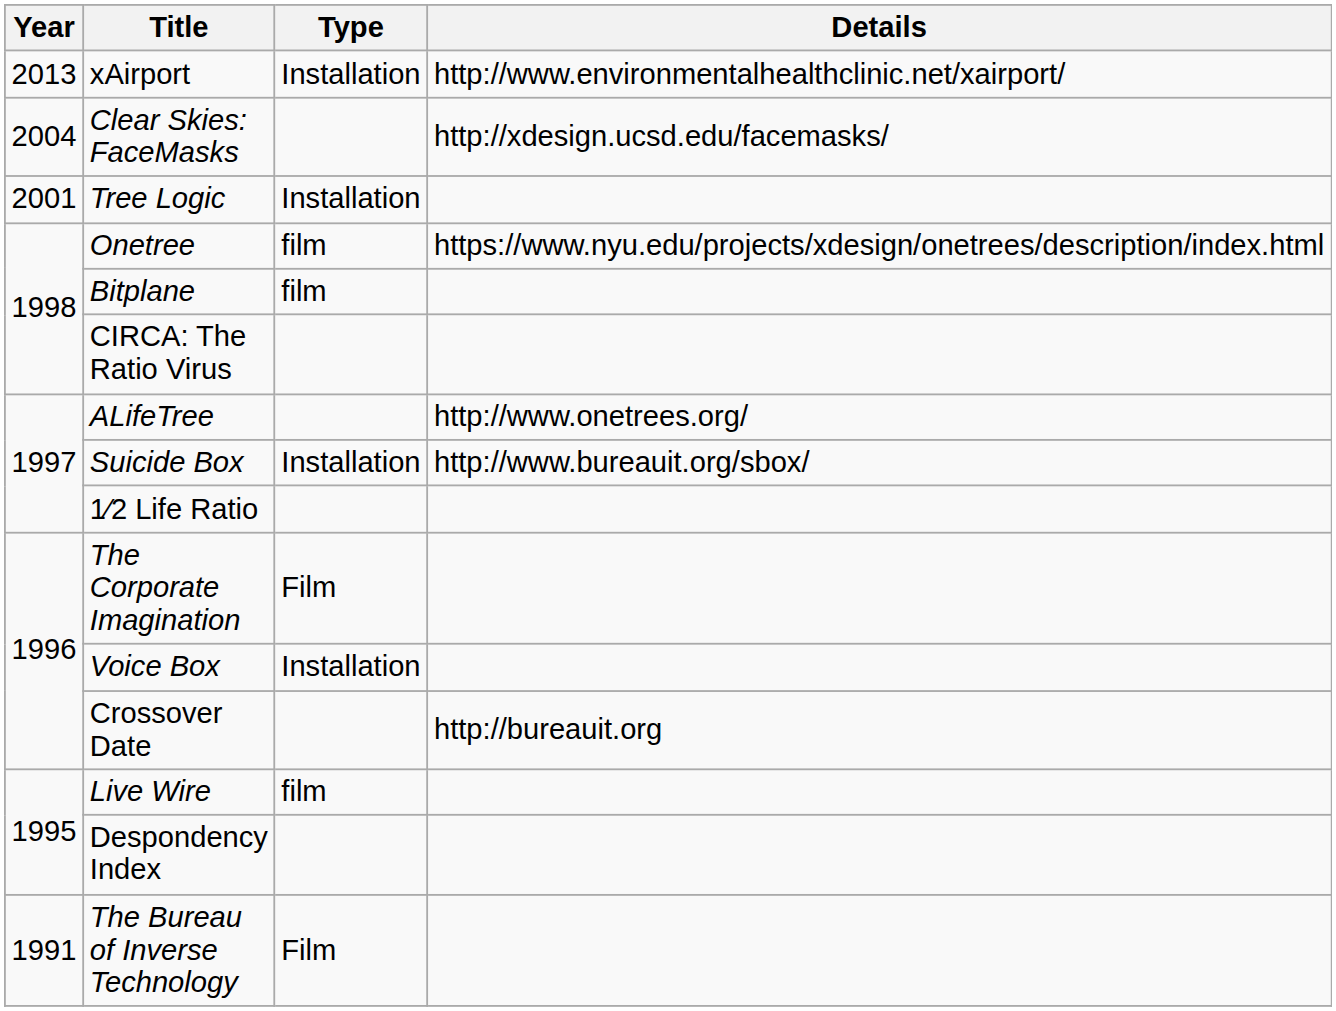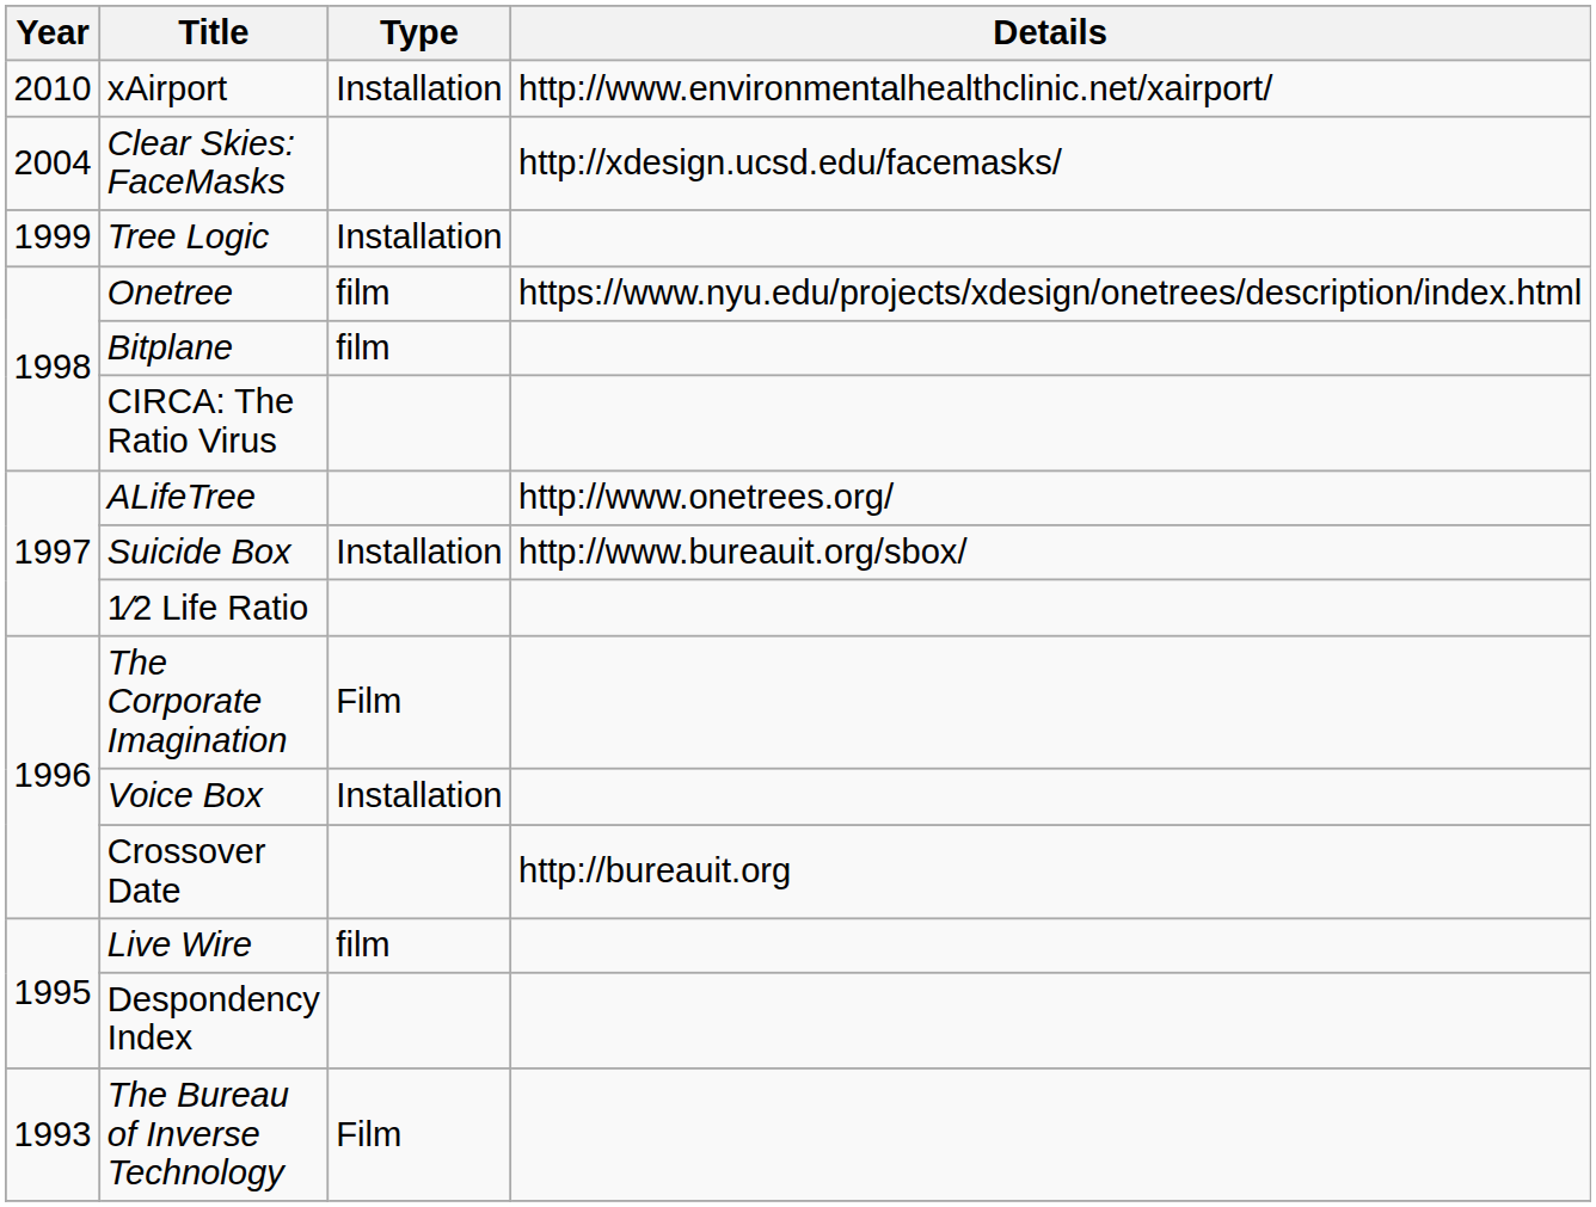 <table class="wikitable sortable">
 <tr>
 <th>Year</th>
 <th>Title</th>
 <th>Type</th>
 <th>Details</th>
 </tr>
 <tr>
-<td>2013</td>
+<td>2010</td>
 <td>xAirport</td>
 <td>Installation</td>
 <td>http://www.environmentalhealthclinic.net/xairport/</td>
 </tr>
 <tr>
 <td>2004</td>
 <td><em>Clear Skies: FaceMasks</em></td>
 <td></td>
 <td>http://xdesign.ucsd.edu/facemasks/</td>
 </tr>
 <tr>
-<td>2001</td>
+<td>1999</td>
 <td><em>Tree Logic</em></td>
 <td>Installation</td>
 <td></td>
 </tr>
 <tr>
 <td rowspan=3>1998</td>
 <td><em>Onetree</em></td>
 <td>film</td>
 <td>https://www.nyu.edu/projects/xdesign/onetrees/description/index.html</td>
 </tr>
 <tr>
 <td><em>Bitplane</em></td>
 <td>film</td>
 <td></td>
 </tr>
 <tr>
 <td>CIRCA: The Ratio Virus</td>
 <td></td>
 <td></td>
 </tr>
 <tr>
 <td rowspan=3>1997</td>
 <td><em>ALifeTree</em></td>
 <td></td>
 <td>http://www.onetrees.org/</td>
 </tr>
 <tr>
 <td><em>Suicide Box</em></td>
 <td>Installation</td>
 <td>http://www.bureauit.org/sbox/</td>
 </tr>
 <tr>
 <td>1⁄2 Life Ratio</td>
 <td></td>
 <td></td>
 </tr>
 <tr>
 <td rowspan=3>1996</td>
 <td><em>The Corporate Imagination</em></td>
 <td>Film</td>
 <td></td>
 </tr>
 <tr>
 <td><em>Voice Box</em></td>
 <td>Installation</td>
 <td></td>
 </tr>
 <tr>
 <td>Crossover Date</td>
 <td></td>
 <td>http://bureauit.org</td>
 </tr>
 <tr>
 <td rowspan=2>1995</td>
 <td><em>Live Wire</em></td>
 <td>film</td>
 <td></td>
 </tr>
 <tr>
 <td>Despondency Index</td>
 <td></td>
 <td></td>
 </tr>
 <tr>
-<td>1991</td>
+<td>1993</td>
 <td><em>The Bureau of Inverse Technology</em></td>
 <td>Film</td>
 <td></td>
 </tr>
 </table>
